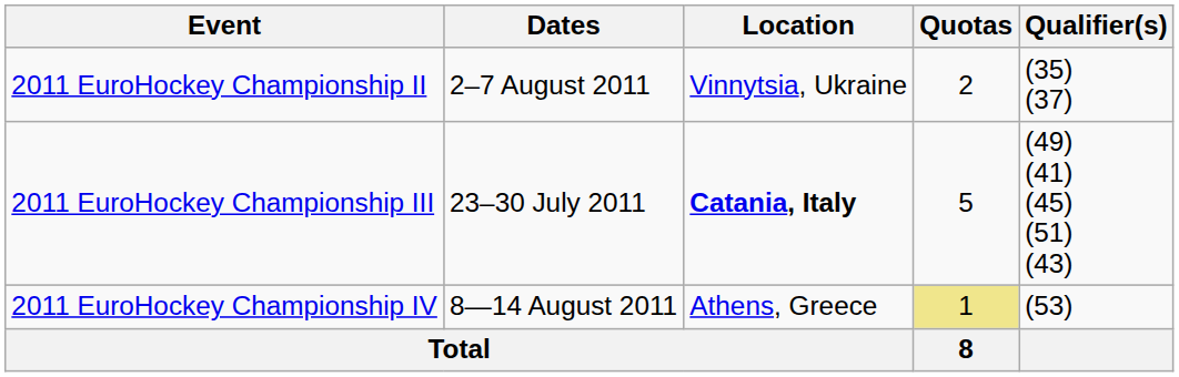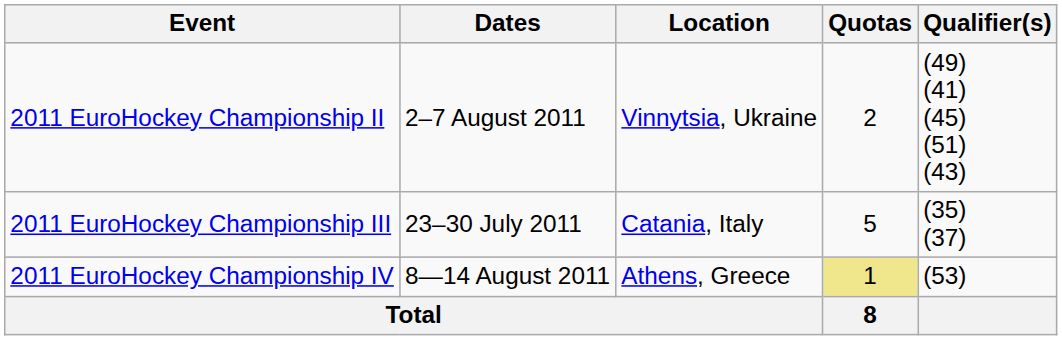 <table class=wikitable>
 <tr>
 <th>Event</th>
 <th>Dates</th>
 <th>Location</th>
 <th>Quotas</th>
 <th>Qualifier(s)</th>
 </tr>
 <tr>
 <td><a href='#'>2011 EuroHockey Championship II</a></td>
 <td>2–7 August 2011</td>
 <td><a href='#'>Vinnytsia</a>, Ukraine</td>
 <td align=center>2</td>
-<td> (35)<br> (37)</td>
+<td> (49)<br> (41)<br> (45)<br> (51)<br> (43)</td>
 </tr>
 <tr>
 <td><a href='#'>2011 EuroHockey Championship III</a></td>
 <td>23–30 July 2011</td>
-<td><strong><a href='#'>Catania</a>, Italy</strong></td>
+<td><a href='#'>Catania</a>, Italy</td>
 <td align=center>5</td>
-<td> (49)<br> (41)<br> (45)<br> (51)<br> (43)</td>
+<td> (35)<br> (37)</td>
 </tr>
 <tr>
 <td><a href='#'>2011 EuroHockey Championship IV</a></td>
 <td>8—14 August 2011</td>
 <td><a href='#'>Athens</a>, Greece</td>
 <td align=center style="background: khaki;">1</td>
 <td> (53)</td>
 </tr>
 <tr>
 <th colspan="3">Total</th>
 <th>8</th>
 <th></th>
 </tr>
 </table>
